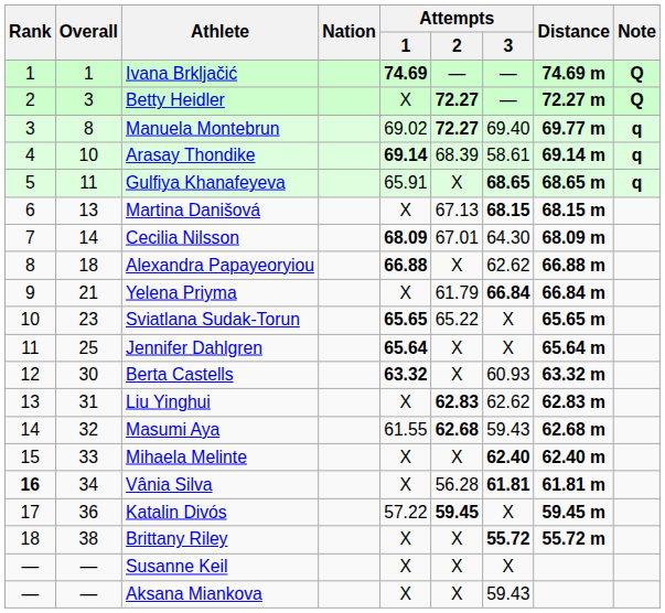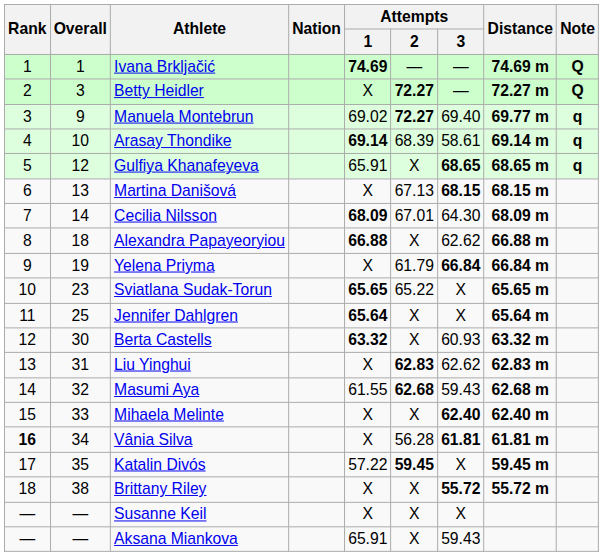 <table class="wikitable" style=" text-align:center;">
 <tr>
 <th rowspan="2">Rank</th>
 <th rowspan="2">Overall</th>
 <th rowspan="2">Athlete</th>
 <th rowspan="2">Nation</th>
 <th colspan="3">Attempts</th>
 <th rowspan="2">Distance</th>
 <th rowspan="2">Note</th>
 </tr>
 <tr>
 <th>1</th>
 <th>2</th>
 <th>3</th>
 </tr>
 <tr style="background:#ccffcc;">
 <td>1</td>
 <td>1</td>
 <td align=left><a href='#'>Ivana Brkljačić</a></td>
 <td align=left></td>
 <td><strong>74.69</strong></td>
 <td>—</td>
 <td>—</td>
 <td><strong>74.69 m </strong></td>
 <td><strong>Q</strong></td>
 </tr>
 <tr style="background:#ccffcc;">
 <td>2</td>
 <td>3</td>
 <td align=left><a href='#'>Betty Heidler</a></td>
 <td align=left></td>
 <td>X</td>
 <td><strong>72.27</strong></td>
 <td>—</td>
 <td><strong>72.27 m</strong></td>
 <td><strong>Q</strong></td>
 </tr>
 <tr style="background:#ddffdd;">
 <td>3</td>
-<td>8</td>
+<td>9</td>
 <td align=left><a href='#'>Manuela Montebrun</a></td>
 <td align=left></td>
 <td>69.02</td>
 <td><strong>72.27</strong></td>
 <td>69.40</td>
 <td><strong>69.77 m </strong></td>
 <td><strong>q</strong></td>
 </tr>
 <tr style="background:#ddffdd;">
 <td>4</td>
 <td>10</td>
 <td align=left><a href='#'>Arasay Thondike</a></td>
 <td align=left></td>
 <td><strong>69.14</strong></td>
 <td>68.39</td>
 <td>58.61</td>
 <td><strong>69.14 m </strong></td>
 <td><strong>q</strong></td>
 </tr>
 <tr style="background:#ddffdd;">
 <td>5</td>
-<td>11</td>
+<td>12</td>
 <td align=left><a href='#'>Gulfiya Khanafeyeva</a></td>
 <td align=left></td>
 <td>65.91</td>
 <td>X</td>
 <td><strong>68.65</strong></td>
 <td><strong>68.65 m </strong></td>
 <td><strong>q</strong></td>
 </tr>
 <tr>
 <td>6</td>
 <td>13</td>
 <td align=left><a href='#'>Martina Danišová</a></td>
 <td align=left></td>
 <td>X</td>
 <td>67.13</td>
 <td><strong>68.15</strong></td>
 <td><strong>68.15 m </strong></td>
 <td></td>
 </tr>
 <tr>
 <td>7</td>
 <td>14</td>
 <td align=left><a href='#'>Cecilia Nilsson</a></td>
 <td align=left></td>
 <td><strong>68.09</strong></td>
 <td>67.01</td>
 <td>64.30</td>
 <td><strong>68.09 m </strong></td>
 <td></td>
 </tr>
 <tr>
 <td>8</td>
 <td>18</td>
 <td align=left><a href='#'>Alexandra Papayeoryiou</a></td>
 <td align=left></td>
 <td><strong>66.88</strong></td>
 <td>X</td>
 <td>62.62</td>
 <td><strong>66.88 m</strong></td>
 <td></td>
 </tr>
 <tr>
 <td>9</td>
-<td>21</td>
+<td>19</td>
 <td align=left><a href='#'>Yelena Priyma</a></td>
 <td align=left></td>
 <td>X</td>
 <td>61.79</td>
 <td><strong>66.84</strong></td>
 <td><strong>66.84 m</strong></td>
 <td></td>
 </tr>
 <tr>
 <td>10</td>
 <td>23</td>
 <td align=left><a href='#'>Sviatlana Sudak-Torun</a></td>
 <td align=left></td>
 <td><strong>65.65</strong></td>
 <td>65.22</td>
 <td>X</td>
 <td><strong>65.65 m</strong></td>
 <td></td>
 </tr>
 <tr>
 <td>11</td>
 <td>25</td>
 <td align=left><a href='#'>Jennifer Dahlgren</a></td>
 <td align=left></td>
 <td><strong>65.64</strong></td>
 <td>X</td>
 <td>X</td>
 <td><strong>65.64 m</strong></td>
 <td></td>
 </tr>
 <tr>
 <td>12</td>
 <td>30</td>
 <td align=left><a href='#'>Berta Castells</a></td>
 <td align=left></td>
 <td><strong>63.32</strong></td>
 <td>X</td>
 <td>60.93</td>
 <td><strong>63.32 m</strong></td>
 <td></td>
 </tr>
 <tr>
 <td>13</td>
 <td>31</td>
 <td align=left><a href='#'>Liu Yinghui</a></td>
 <td align=left></td>
 <td>X</td>
 <td><strong>62.83</strong></td>
 <td>62.62</td>
 <td><strong>62.83 m</strong></td>
 <td></td>
 </tr>
 <tr>
 <td>14</td>
 <td>32</td>
 <td align=left><a href='#'>Masumi Aya</a></td>
 <td align=left></td>
 <td>61.55</td>
 <td><strong>62.68</strong></td>
 <td>59.43</td>
 <td><strong>62.68 m</strong></td>
 <td></td>
 </tr>
 <tr>
 <td>15</td>
 <td>33</td>
 <td align=left><a href='#'>Mihaela Melinte</a></td>
 <td align=left></td>
 <td>X</td>
 <td>X</td>
 <td><strong>62.40</strong></td>
 <td><strong>62.40 m </strong></td>
 <td></td>
 </tr>
 <tr>
 <td><strong>16</strong></td>
 <td>34</td>
 <td align=left><a href='#'>Vânia Silva</a></td>
 <td align=left></td>
 <td>X</td>
 <td>56.28</td>
 <td><strong>61.81</strong></td>
 <td><strong>61.81 m</strong></td>
 <td></td>
 </tr>
 <tr>
 <td>17</td>
-<td>36</td>
+<td>35</td>
 <td align=left><a href='#'>Katalin Divós</a></td>
 <td align=left></td>
 <td>57.22</td>
 <td><strong>59.45</strong></td>
 <td>X</td>
 <td><strong>59.45 m</strong></td>
 <td></td>
 </tr>
 <tr>
 <td>18</td>
 <td>38</td>
 <td align=left><a href='#'>Brittany Riley</a></td>
 <td align=left></td>
 <td>X</td>
 <td>X</td>
 <td><strong>55.72</strong></td>
 <td><strong>55.72 m</strong></td>
 <td></td>
 </tr>
 <tr>
 <td>—</td>
 <td>—</td>
 <td align=left><a href='#'>Susanne Keil</a></td>
 <td align=left></td>
 <td>X</td>
 <td>X</td>
 <td>X</td>
 <td></td>
 <td></td>
 </tr>
 <tr>
 <td>—</td>
 <td>—</td>
 <td align=left><a href='#'>Aksana Miankova</a></td>
 <td align=left></td>
-<td>X</td>
+<td>65.91</td>
 <td>X</td>
 <td>59.43</td>
 <td></td>
 <td></td>
 </tr>
 </table>
